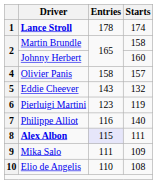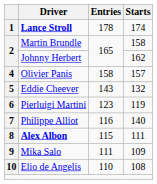 <table class="wikitable" style="text-align:center">
 <tr>
 <th></th>
 <th>Driver</th>
 <th>Entries</th>
 <th>Starts</th>
 </tr>
 <tr>
 <th>1</th>
 <td align=left> <strong><a href='#'>Lance Stroll</a></strong></td>
 <td>178</td>
 <td>174</td>
 </tr>
 <tr>
 <th rowspan=2>2</th>
 <td align=left> <a href='#'>Martin Brundle</a></td>
 <td rowspan=2>165</td>
 <td>158</td>
 </tr>
 <tr>
 <td align=left> <a href='#'>Johnny Herbert</a></td>
-<td>160</td>
+<td>162</td>
 </tr>
 <tr>
 <th>4</th>
 <td align=left> <a href='#'>Olivier Panis</a></td>
 <td>158</td>
 <td>157</td>
 </tr>
 <tr>
 <th>5</th>
 <td align=left> <a href='#'>Eddie Cheever</a></td>
 <td>143</td>
 <td>132</td>
 </tr>
 <tr>
 <th>6</th>
 <td align=left> <a href='#'>Pierluigi Martini</a></td>
 <td>123</td>
 <td>119</td>
 </tr>
 <tr>
 <th>7</th>
 <td align=left> <a href='#'>Philippe Alliot</a></td>
 <td>116</td>
 <td>140</td>
 </tr>
 <tr>
 <th>8</th>
 <td align=left> <strong><a href='#'>Alex Albon</a></strong></td>
-<td style="background: lavender;">115</td>
+<td>115</td>
 <td>111</td>
 </tr>
 <tr>
 <th>9</th>
 <td align=left> <a href='#'>Mika Salo</a></td>
 <td>111</td>
 <td>109</td>
 </tr>
 <tr>
 <th>10</th>
 <td align=left> <a href='#'>Elio de Angelis</a></td>
 <td>110</td>
 <td>108</td>
 </tr>
 <tr>
 <td colspan=6></td>
 </tr>
 </table>
